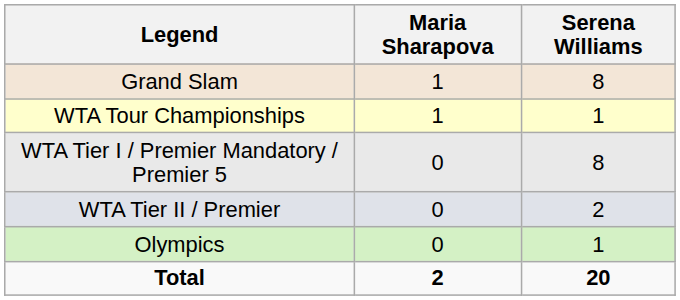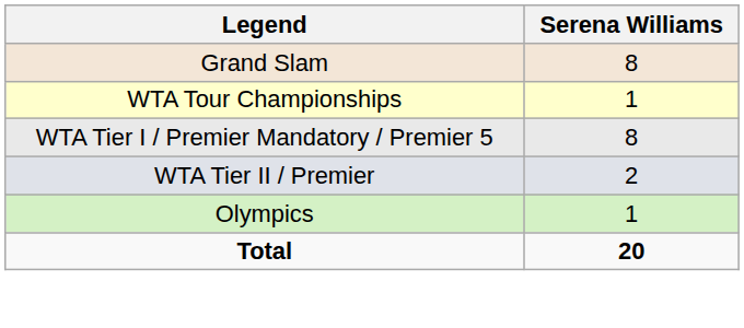 <table class=wikitable style="font-size:90%; width:35%; vertical-align:top; text-align:center;">
 <tr bgcolor="#eeeeee">
 <th><strong>Legend</strong></th>
-<th><strong>Maria Sharapova</strong></th>
 <th><strong>Serena Williams</strong></th>
 </tr>
 <tr style="background:#f3e6d7;">
 <td>Grand Slam</td>
-<td>1</td>
 <td>8</td>
 </tr>
 <tr bgcolor="ffffcc">
 <td>WTA Tour Championships</td>
 <td>1</td>
-<td>1</td>
 </tr>
 <tr bgcolor=#e9e9e9>
 <td>WTA Tier I / Premier Mandatory / Premier 5</td>
-<td>0</td>
 <td>8</td>
 </tr>
 <tr bgcolor=#dfe2e9>
 <td>WTA Tier II / Premier</td>
-<td>0</td>
 <td>2</td>
 </tr>
 <tr style="background:#d4f1c5;">
 <td>Olympics</td>
-<td>0</td>
 <td>1</td>
 </tr>
 <tr>
 <td><strong>Total</strong></td>
-<td><strong>2</strong></td>
 <td><strong>20</strong></td>
 </tr>
 </table>
